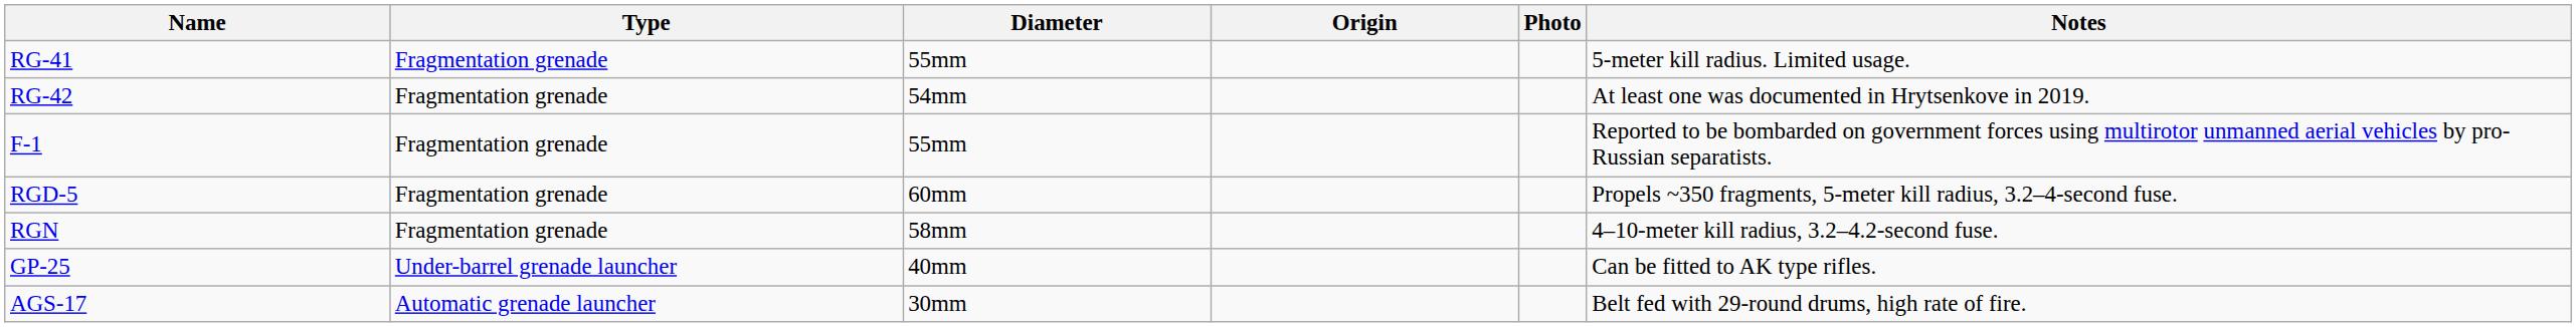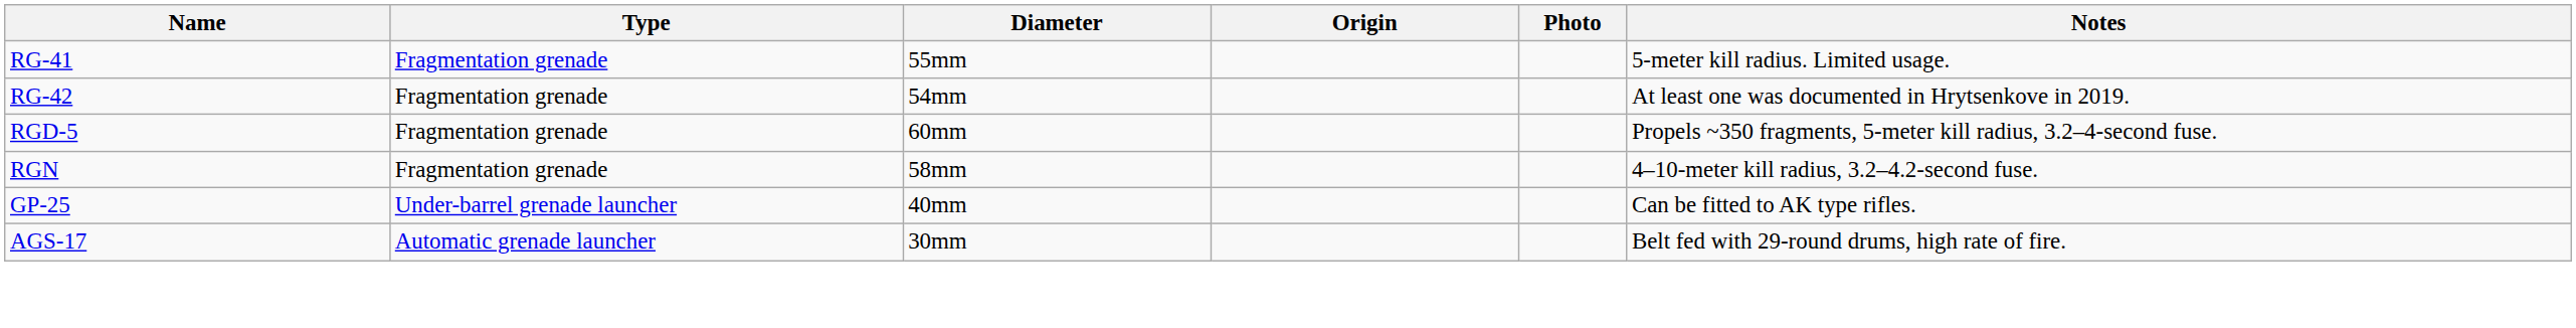 <table class="wikitable" style="width:90%;">
 <tr>
 <th style="width:15%;">Name</th>
 <th style="width:20%;">Type</th>
 <th style="width:12%;">Diameter</th>
 <th style="width:12%;">Origin</th>
 <th>Photo</th>
 <th>Notes</th>
 </tr>
 <tr>
 <td><a href='#'>RG-41</a></td>
 <td><a href='#'>Fragmentation grenade</a></td>
 <td>55mm</td>
 <td></td>
 <td></td>
 <td>5-meter kill radius. Limited usage.</td>
 </tr>
 <tr>
 <td><a href='#'>RG-42</a></td>
 <td>Fragmentation grenade</td>
 <td>54mm</td>
 <td></td>
 <td></td>
 <td>At least one was documented in Hrytsenkove in 2019.</td>
-</tr>
-<tr>
-<td><a href='#'>F-1</a></td>
-<td>Fragmentation grenade</td>
-<td>55mm</td>
-<td></td>
-<td></td>
-<td>Reported to be bombarded on government forces using <a href='#'>multirotor</a> <a href='#'>unmanned aerial vehicles</a> by pro-Russian separatists.</td>
 </tr>
 <tr>
 <td><a href='#'>RGD-5</a></td>
 <td>Fragmentation grenade</td>
 <td>60mm</td>
 <td></td>
 <td></td>
 <td>Propels ~350 fragments, 5-meter kill radius, 3.2–4-second fuse.</td>
 </tr>
 <tr>
 <td><a href='#'>RGN</a></td>
 <td>Fragmentation grenade</td>
 <td>58mm</td>
 <td></td>
 <td></td>
 <td>4–10-meter kill radius, 3.2–4.2-second fuse.</td>
 </tr>
 <tr>
 <td><a href='#'>GP-25</a></td>
 <td><a href='#'>Under-barrel grenade launcher</a></td>
 <td>40mm</td>
 <td></td>
 <td></td>
 <td>Can be fitted to AK type rifles.</td>
 </tr>
 <tr>
 <td><a href='#'>AGS-17</a></td>
 <td><a href='#'>Automatic grenade launcher</a></td>
 <td>30mm</td>
 <td></td>
 <td></td>
 <td>Belt fed with 29-round drums, high rate of fire.</td>
 </tr>
 </table>
